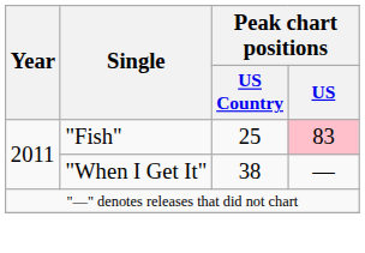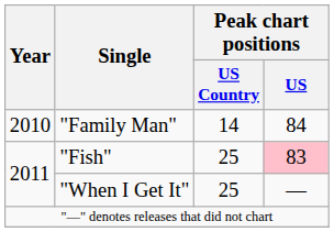 <table class="wikitable">
 <tr>
 <th rowspan="2">Year</th>
 <th rowspan="2">Single</th>
 <th colspan="2">Peak chart<br>positions</th>
 </tr>
 <tr style="font-size:smaller">
 <th width="45"><a href='#'>US Country</a></th>
 <th width="45"><a href='#'>US</a></th>
 </tr>
 <tr>
+<td>2010</td>
+<td>"Family Man"</td>
+<td align="center">14</td>
+<td align="center">84</td>
+</tr>
+<tr>
 <td rowspan="2">2011</td>
 <td>"Fish"</td>
 <td align="center">25</td>
 <td align="center" style="background: pink;">83</td>
 </tr>
 <tr>
 <td>"When I Get It"</td>
-<td align="center">38</td>
+<td align="center">25</td>
 <td align="center">—</td>
 </tr>
 <tr>
 <td align="center" colspan="4" style="font-size:8pt">"—" denotes releases that did not chart</td>
 </tr>
 <tr>
 </tr>
 </table>
